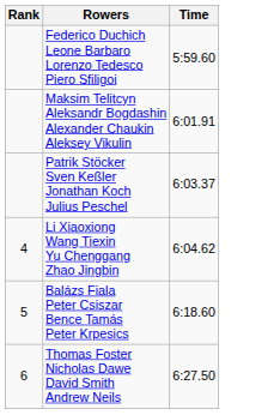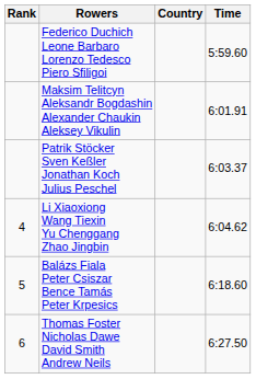 <table class="wikitable" style="text-align:center">
 <tr>
 <th>Rank</th>
 <th>Rowers</th>
+<th>Country</th>
 <th>Time</th>
 </tr>
 <tr>
 <td></td>
 <td align="left"><a href='#'>Federico Duchich</a><br><a href='#'>Leone Barbaro</a><br><a href='#'>Lorenzo Tedesco</a><br><a href='#'>Piero Sfiligoi</a></td>
+<td align="left"></td>
 <td>5:59.60</td>
 </tr>
 <tr>
 <td></td>
 <td align="left"><a href='#'>Maksim Telitcyn</a><br><a href='#'>Aleksandr Bogdashin</a><br><a href='#'>Alexander Chaukin</a><br><a href='#'>Aleksey Vikulin</a></td>
+<td align="left"></td>
 <td>6:01.91</td>
 </tr>
 <tr>
 <td></td>
 <td align="left"><a href='#'>Patrik Stöcker</a><br><a href='#'>Sven Keßler</a><br><a href='#'>Jonathan Koch</a><br><a href='#'>Julius Peschel</a></td>
+<td align="left"></td>
 <td>6:03.37</td>
 </tr>
 <tr>
 <td>4</td>
 <td align="left"><a href='#'>Li Xiaoxiong</a><br><a href='#'>Wang Tiexin</a><br><a href='#'>Yu Chenggang</a><br><a href='#'>Zhao Jingbin</a></td>
+<td align="left"></td>
 <td>6:04.62</td>
 </tr>
 <tr>
 <td>5</td>
 <td align="left"><a href='#'>Balázs Fiala</a><br><a href='#'>Peter Csiszar</a><br><a href='#'>Bence Tamás</a><br><a href='#'>Peter Krpesics</a></td>
+<td align="left"></td>
 <td>6:18.60</td>
 </tr>
 <tr>
 <td>6</td>
 <td align="left"><a href='#'>Thomas Foster</a><br><a href='#'>Nicholas Dawe</a><br><a href='#'>David Smith</a><br><a href='#'>Andrew Neils</a></td>
+<td align="left"></td>
 <td>6:27.50</td>
 </tr>
 </table>
